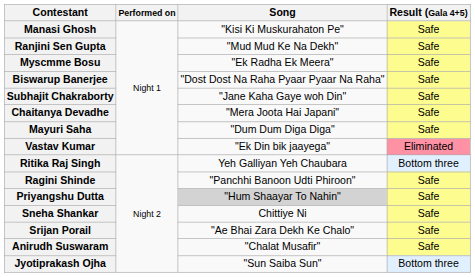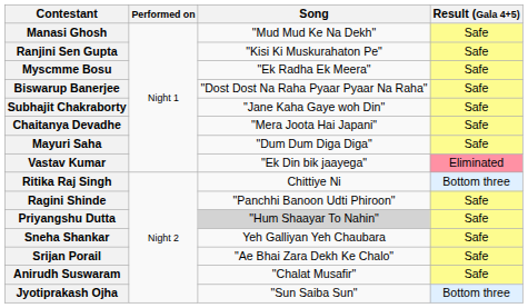 <table class="wikitable unsortable" style="text-align:center;">
 <tr>
 <th scope="col">Contestant</th>
 <th><small>Performed on</small></th>
 <th scope="col">Song</th>
 <th>Result (<small>Gala 4+5)</small></th>
 </tr>
 <tr>
 <th>Manasi Ghosh</th>
 <td rowspan="8"><small>Night 1</small></td>
-<td>"Kisi Ki Muskurahaton Pe"</td>
+<td>"Mud Mud Ke Na Dekh"</td>
 <td style="background:#FDFC8F;">Safe</td>
 </tr>
 <tr>
 <th>Ranjini Sen Gupta</th>
-<td>"Mud Mud Ke Na Dekh"</td>
+<td>"Kisi Ki Muskurahaton Pe"</td>
 <td style="background:#FDFC8F;">Safe</td>
 </tr>
 <tr>
 <th>Myscmme Bosu</th>
 <td>"Ek Radha Ek Meera"</td>
 <td style="background:#FDFC8F;">Safe</td>
 </tr>
 <tr>
 <th>Biswarup Banerjee</th>
 <td>"Dost Dost Na Raha Pyaar Pyaar Na Raha"</td>
 <td style="background:#FDFC8F;">Safe</td>
 </tr>
 <tr>
 <th>Subhajit Chakraborty</th>
 <td>"Jane Kaha Gaye woh Din"</td>
 <td style="background:#FDFC8F;">Safe</td>
 </tr>
 <tr>
 <th>Chaitanya Devadhe</th>
 <td>"Mera Joota Hai Japani"</td>
 <td style="background:#FDFC8F;">Safe</td>
 </tr>
 <tr>
 <th>Mayuri Saha</th>
 <td>"Dum Dum Diga Diga"</td>
 <td style="background:#FDFC8F;">Safe</td>
 </tr>
 <tr>
 <th>Vastav Kumar</th>
 <td>"Ek Din bik jaayega"</td>
 <td style="background:#FF91A4;">Eliminated</td>
 </tr>
 <tr>
 <th>Ritika Raj Singh</th>
 <td rowspan="7"><small>Night 2</small></td>
-<td>Yeh Galliyan Yeh Chaubara</td>
+<td>Chittiye Ni</td>
 <td style="background:#e0f0ff;">Bottom three</td>
 </tr>
 <tr>
 <th>Ragini Shinde</th>
 <td>"Panchhi Banoon Udti Phiroon"</td>
 <td style="background:#FDFC8F;">Safe</td>
 </tr>
 <tr>
 <th>Priyangshu Dutta</th>
 <td style="background: lightgrey;">"Hum Shaayar To Nahin"</td>
 <td style="background:#FDFC8F;">Safe</td>
 </tr>
 <tr>
 <th>Sneha Shankar</th>
-<td>Chittiye Ni</td>
+<td>Yeh Galliyan Yeh Chaubara</td>
 <td style="background:#FDFC8F;">Safe</td>
 </tr>
 <tr>
 <th>Srijan Porail</th>
 <td>"Ae Bhai Zara Dekh Ke Chalo"</td>
 <td style="background:#FDFC8F;">Safe</td>
 </tr>
 <tr>
 <th>Anirudh Suswaram</th>
 <td>"Chalat Musafir"</td>
 <td style="background:#FDFC8F;">Safe</td>
 </tr>
 <tr>
 <th>Jyotiprakash Ojha</th>
 <td>"Sun Saiba Sun"</td>
 <td style="background:#e0f0ff;">Bottom three</td>
 </tr>
 </table>
